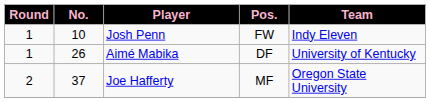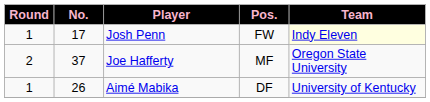 <table class="wikitable" style="text-align:center; font-size:90%; ">
 <tr>
 <th style="background:#000000; color:#F7B5CD; width:50px;">Round</th>
 <th style="background:#000000; color:#F7B5CD; width:50px;">No.</th>
 <th style="background:#000000; color:#F7B5CD; width:150px;">Player</th>
 <th style="background:#000000; color:#F7B5CD; width:50px;">Pos.</th>
 <th style="background:#000000; color:#F7B5CD; width:150px;">Team</th>
 </tr>
 <tr>
 <td>1</td>
-<td>10</td>
+<td>17</td>
 <td align="left"> <a href='#'>Josh Penn</a></td>
 <td>FW</td>
-<td align="left"><a href='#'>Indy Eleven</a></td>
+<td align="left" style="background: lightyellow;"><a href='#'>Indy Eleven</a></td>
+</tr>
+<tr>
+<td>2</td>
+<td>37</td>
+<td align="left">  <a href='#'>Joe Hafferty</a></td>
+<td>MF</td>
+<td align="left"><a href='#'>Oregon State University</a></td>
 </tr>
 <tr>
 <td>1</td>
 <td>26</td>
 <td align="left">  <a href='#'>Aimé Mabika</a></td>
 <td>DF</td>
 <td align="left"><a href='#'>University of Kentucky</a></td>
 </tr>
 <tr>
-<td>2</td>
-<td>37</td>
-<td align="left">  <a href='#'>Joe Hafferty</a></td>
-<td>MF</td>
-<td align="left"><a href='#'>Oregon State University</a></td>
-</tr>
-<tr>
 </tr>
 </table>
